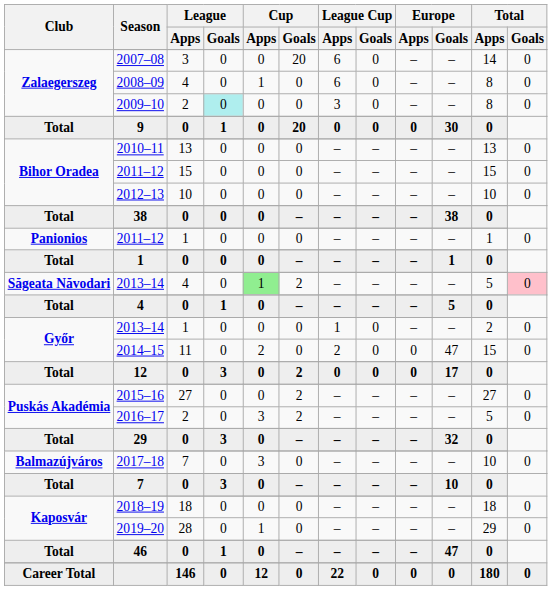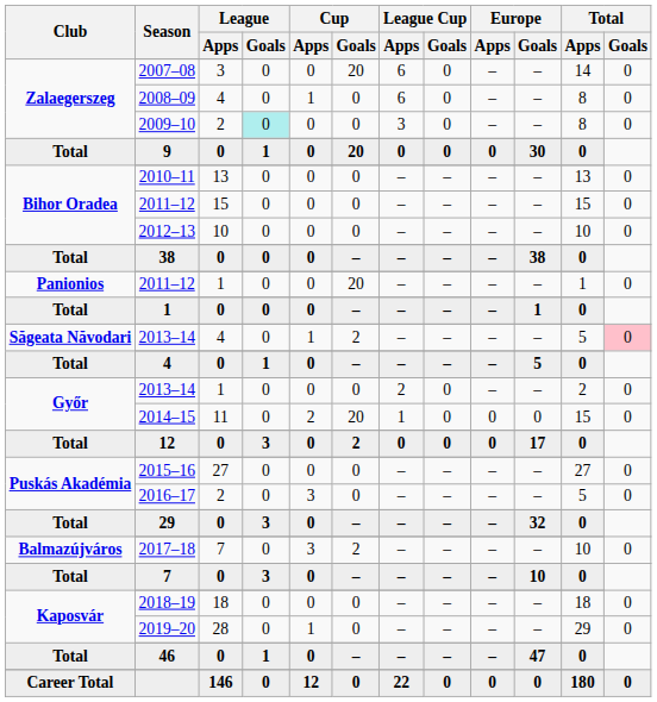 <table class="wikitable" style="font-size:90%; text-align: center;">
 <tr>
 <th rowspan="2">Club</th>
 <th rowspan="2">Season</th>
 <th colspan="2">League</th>
 <th colspan="2">Cup</th>
 <th colspan="2">League Cup</th>
 <th colspan="2">Europe</th>
 <th colspan="2">Total</th>
 </tr>
 <tr>
 <th>Apps</th>
 <th>Goals</th>
 <th>Apps</th>
 <th>Goals</th>
 <th>Apps</th>
 <th>Goals</th>
 <th>Apps</th>
 <th>Goals</th>
 <th>Apps</th>
 <th>Goals</th>
 </tr>
 <tr ||-||-||-|->
 <td rowspan="5" valign="center"><strong><a href='#'>Zalaegerszeg</a></strong></td>
 </tr>
 <tr>
 <td><a href='#'>2007–08</a></td>
 <td>3</td>
 <td>0</td>
 <td>0</td>
 <td>20</td>
 <td>6</td>
 <td>0</td>
 <td>–</td>
 <td>–</td>
 <td>14</td>
 <td>0</td>
 </tr>
 <tr>
 <td><a href='#'>2008–09</a></td>
 <td>4</td>
 <td>0</td>
 <td>1</td>
 <td>0</td>
 <td>6</td>
 <td>0</td>
 <td>–</td>
 <td>–</td>
 <td>8</td>
 <td>0</td>
 </tr>
 <tr>
 <td><a href='#'>2009–10</a></td>
 <td>2</td>
 <td style="background: paleturquoise;">0</td>
 <td>0</td>
 <td>0</td>
 <td>3</td>
 <td>0</td>
 <td>–</td>
 <td>–</td>
 <td>8</td>
 <td>0</td>
 </tr>
 <tr>
 </tr>
 <tr style="font-weight:bold; background-color:#eeeeee;">
 <td>Total</td>
 <td>9</td>
 <td>0</td>
 <td>1</td>
 <td>0</td>
 <td>20</td>
 <td>0</td>
 <td>0</td>
 <td>0</td>
 <td>30</td>
 <td>0</td>
 </tr>
 <tr>
 <td rowspan="5" valign="center"><strong><a href='#'>Bihor Oradea</a></strong></td>
 </tr>
 <tr>
 <td><a href='#'>2010–11</a></td>
 <td>13</td>
 <td>0</td>
 <td>0</td>
 <td>0</td>
 <td>–</td>
 <td>–</td>
 <td>–</td>
 <td>–</td>
 <td>13</td>
 <td>0</td>
 </tr>
 <tr>
 <td><a href='#'>2011–12</a></td>
 <td>15</td>
 <td>0</td>
 <td>0</td>
 <td>0</td>
 <td>–</td>
 <td>–</td>
 <td>–</td>
 <td>–</td>
 <td>15</td>
 <td>0</td>
 </tr>
 <tr>
 <td><a href='#'>2012–13</a></td>
 <td>10</td>
 <td>0</td>
 <td>0</td>
 <td>0</td>
 <td>–</td>
 <td>–</td>
 <td>–</td>
 <td>–</td>
 <td>10</td>
 <td>0</td>
 </tr>
 <tr>
 </tr>
 <tr style="font-weight:bold; background-color:#eeeeee;">
 <td>Total</td>
 <td>38</td>
 <td>0</td>
 <td>0</td>
 <td>0</td>
 <td>–</td>
 <td>–</td>
 <td>–</td>
 <td>–</td>
 <td>38</td>
 <td>0</td>
 </tr>
 <tr>
 <td rowspan="3" valign="center"><strong><a href='#'>Panionios</a></strong></td>
 </tr>
 <tr>
 <td><a href='#'>2011–12</a></td>
 <td>1</td>
 <td>0</td>
 <td>0</td>
-<td>0</td>
+<td>20</td>
 <td>–</td>
 <td>–</td>
 <td>–</td>
 <td>–</td>
 <td>1</td>
 <td>0</td>
 </tr>
 <tr>
 </tr>
 <tr style="font-weight:bold; background-color:#eeeeee;">
 <td>Total</td>
 <td>1</td>
 <td>0</td>
 <td>0</td>
 <td>0</td>
 <td>–</td>
 <td>–</td>
 <td>–</td>
 <td>–</td>
 <td>1</td>
 <td>0</td>
 </tr>
 <tr>
 <td rowspan="3" valign="center"><strong><a href='#'>Săgeata Năvodari</a></strong></td>
 </tr>
 <tr>
 <td><a href='#'>2013–14</a></td>
 <td>4</td>
 <td>0</td>
-<td style="background: lightgreen;">1</td>
+<td>1</td>
 <td>2</td>
 <td>–</td>
 <td>–</td>
 <td>–</td>
 <td>–</td>
 <td>5</td>
 <td style="background: pink;">0</td>
 </tr>
 <tr>
 </tr>
 <tr style="font-weight:bold; background-color:#eeeeee;">
 <td>Total</td>
 <td>4</td>
 <td>0</td>
 <td>1</td>
 <td>0</td>
 <td>–</td>
 <td>–</td>
 <td>–</td>
 <td>–</td>
 <td>5</td>
 <td>0</td>
 </tr>
 <tr>
 <td rowspan="4" valign="center"><strong><a href='#'>Győr</a></strong></td>
 </tr>
 <tr>
 <td><a href='#'>2013–14</a></td>
 <td>1</td>
 <td>0</td>
 <td>0</td>
 <td>0</td>
-<td>1</td>
+<td>2</td>
 <td>0</td>
 <td>–</td>
 <td>–</td>
 <td>2</td>
 <td>0</td>
 </tr>
 <tr>
 <td><a href='#'>2014–15</a></td>
 <td>11</td>
 <td>0</td>
 <td>2</td>
-<td>0</td>
-<td>2</td>
+<td>20</td>
+<td>1</td>
 <td>0</td>
 <td>0</td>
-<td>47</td>
+<td>0</td>
 <td>15</td>
 <td>0</td>
 </tr>
 <tr>
 </tr>
 <tr style="font-weight:bold; background-color:#eeeeee;">
 <td>Total</td>
 <td>12</td>
 <td>0</td>
 <td>3</td>
 <td>0</td>
 <td>2</td>
 <td>0</td>
 <td>0</td>
 <td>0</td>
 <td>17</td>
 <td>0</td>
 </tr>
 <tr>
 <td rowspan="4" valign="center"><strong><a href='#'>Puskás Akadémia</a></strong></td>
 </tr>
 <tr>
 <td><a href='#'>2015–16</a></td>
 <td>27</td>
 <td>0</td>
 <td>0</td>
-<td>2</td>
+<td>0</td>
 <td>–</td>
 <td>–</td>
 <td>–</td>
 <td>–</td>
 <td>27</td>
 <td>0</td>
 </tr>
 <tr>
 <td><a href='#'>2016–17</a></td>
 <td>2</td>
 <td>0</td>
 <td>3</td>
-<td>2</td>
+<td>0</td>
 <td>–</td>
 <td>–</td>
 <td>–</td>
 <td>–</td>
 <td>5</td>
 <td>0</td>
 </tr>
 <tr>
 </tr>
 <tr style="font-weight:bold; background-color:#eeeeee;">
 <td>Total</td>
 <td>29</td>
 <td>0</td>
 <td>3</td>
 <td>0</td>
 <td>–</td>
 <td>–</td>
 <td>–</td>
 <td>–</td>
 <td>32</td>
 <td>0</td>
 </tr>
 <tr>
 <td rowspan="3" valign="center"><strong><a href='#'>Balmazújváros</a></strong></td>
 </tr>
 <tr>
 <td><a href='#'>2017–18</a></td>
 <td>7</td>
 <td>0</td>
 <td>3</td>
-<td>0</td>
+<td>2</td>
 <td>–</td>
 <td>–</td>
 <td>–</td>
 <td>–</td>
 <td>10</td>
 <td>0</td>
 </tr>
 <tr>
 </tr>
 <tr style="font-weight:bold; background-color:#eeeeee;">
 <td>Total</td>
 <td>7</td>
 <td>0</td>
 <td>3</td>
 <td>0</td>
 <td>–</td>
 <td>–</td>
 <td>–</td>
 <td>–</td>
 <td>10</td>
 <td>0</td>
 </tr>
 <tr>
 <td rowspan="4" valign="center"><strong><a href='#'>Kaposvár</a></strong></td>
 </tr>
 <tr>
 <td><a href='#'>2018–19</a></td>
 <td>18</td>
 <td>0</td>
 <td>0</td>
 <td>0</td>
 <td>–</td>
 <td>–</td>
 <td>–</td>
 <td>–</td>
 <td>18</td>
 <td>0</td>
 </tr>
 <tr>
 <td><a href='#'>2019–20</a></td>
 <td>28</td>
 <td>0</td>
 <td>1</td>
 <td>0</td>
 <td>–</td>
 <td>–</td>
 <td>–</td>
 <td>–</td>
 <td>29</td>
 <td>0</td>
 </tr>
 <tr>
 </tr>
 <tr style="font-weight:bold; background-color:#eeeeee;">
 <td>Total</td>
 <td>46</td>
 <td>0</td>
 <td>1</td>
 <td>0</td>
 <td>–</td>
 <td>–</td>
 <td>–</td>
 <td>–</td>
 <td>47</td>
 <td>0</td>
 </tr>
 <tr>
 </tr>
 <tr style="font-weight:bold; background-color:#eeeeee;">
 <td rowspan="1" valign="top"><strong>Career Total</strong></td>
 <td></td>
 <td><strong>146</strong></td>
 <td><strong>0</strong></td>
 <td><strong>12</strong></td>
 <td><strong>0</strong></td>
 <td><strong>22</strong></td>
 <td><strong>0</strong></td>
 <td><strong>0</strong></td>
 <td><strong>0</strong></td>
 <td><strong>180</strong></td>
 <td><strong>0</strong></td>
 </tr>
 </table>
